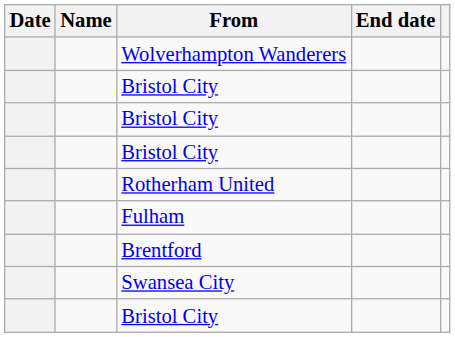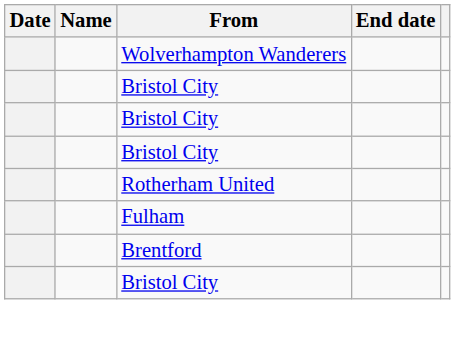 <table class="wikitable sortable plainrowheaders">
 <tr>
 <th scope=col>Date</th>
 <th scope=col>Name</th>
 <th scope=col>From</th>
 <th scope=col>End date</th>
 <th scope=col class=unsortable></th>
 </tr>
 <tr>
 <th scope=row></th>
 <td></td>
 <td><a href='#'>Wolverhampton Wanderers</a></td>
 <td></td>
 <td style="text-align:center;"></td>
 </tr>
 <tr>
 <th scope=row></th>
 <td></td>
 <td><a href='#'>Bristol City</a></td>
 <td></td>
 <td style="text-align:center;"></td>
 </tr>
 <tr>
 <th scope=row></th>
 <td></td>
 <td><a href='#'>Bristol City</a></td>
 <td></td>
 <td style="text-align:center;"></td>
 </tr>
 <tr>
 <th scope=row></th>
 <td></td>
 <td><a href='#'>Bristol City</a></td>
 <td></td>
 <td style="text-align:center;"></td>
 </tr>
 <tr>
 <th scope=row></th>
 <td></td>
 <td><a href='#'>Rotherham United</a></td>
 <td></td>
 <td style="text-align:center;"></td>
 </tr>
 <tr>
 <th scope=row></th>
 <td></td>
 <td><a href='#'>Fulham</a></td>
 <td></td>
 <td style="text-align:center;"></td>
 </tr>
 <tr>
 <th scope=row></th>
 <td></td>
 <td><a href='#'>Brentford</a></td>
 <td></td>
 <td style="text-align:center;"></td>
 </tr>
 <tr>
 <th scope=row></th>
 <td></td>
-<td><a href='#'>Swansea City</a></td>
-<td></td>
-<td style="text-align:center;"></td>
-</tr>
-<tr>
-<th scope=row></th>
-<td></td>
 <td><a href='#'>Bristol City</a></td>
 <td></td>
 <td style="text-align:center;"></td>
 </tr>
 </table>
